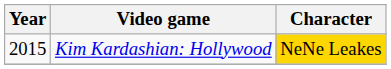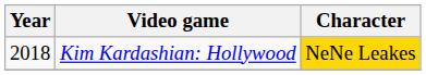 <table class="wikitable sortable">
 <tr>
 <th>Year</th>
 <th>Video game</th>
 <th>Character</th>
 </tr>
 <tr>
-<td>2015</td>
+<td>2018</td>
 <td><em><a href='#'>Kim Kardashian: Hollywood</a></em></td>
 <td style="background: gold;">NeNe Leakes</td>
 </tr>
 <tr>
 </tr>
 </table>
